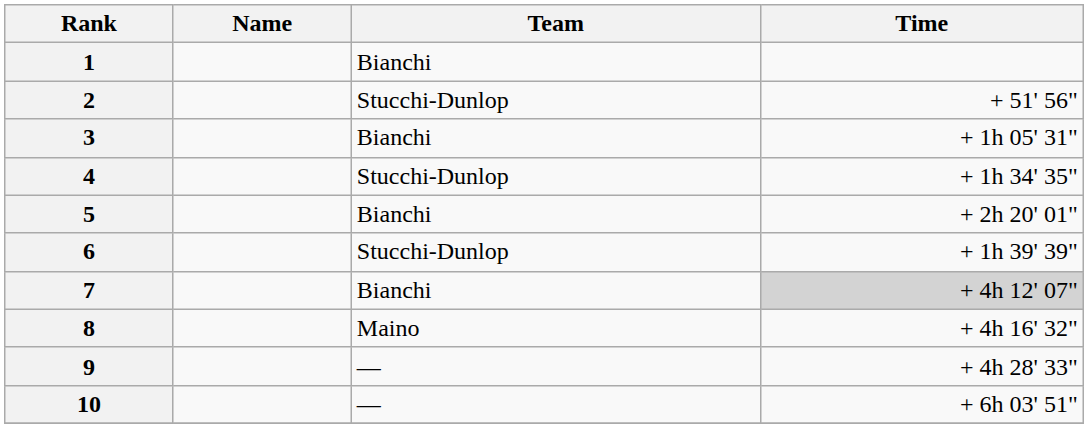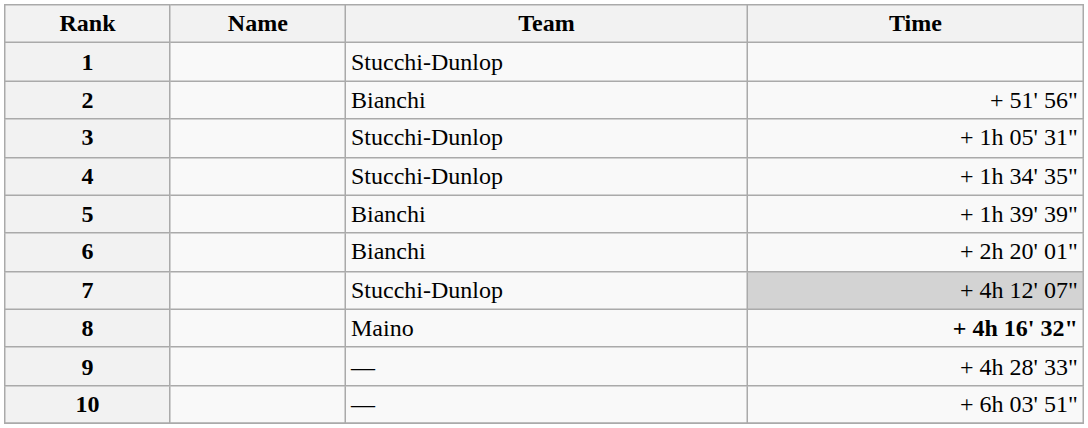 <table class="wikitable" style="width:45em;margin-bottom:0;">
 <tr>
 <th>Rank</th>
 <th>Name</th>
 <th>Team</th>
 <th>Time</th>
 </tr>
 <tr>
 <th style="text-align:center">1</th>
 <td></td>
-<td>Bianchi</td>
+<td>Stucchi-Dunlop</td>
 <td align="right"></td>
 </tr>
 <tr>
 <th style="text-align:center">2</th>
 <td></td>
-<td>Stucchi-Dunlop</td>
+<td>Bianchi</td>
 <td align="right">+ 51' 56"</td>
 </tr>
 <tr>
 <th style="text-align:center">3</th>
 <td></td>
-<td>Bianchi</td>
+<td>Stucchi-Dunlop</td>
 <td align="right">+ 1h 05' 31"</td>
 </tr>
 <tr>
 <th style="text-align:center">4</th>
 <td></td>
 <td>Stucchi-Dunlop</td>
 <td align="right">+ 1h 34' 35"</td>
 </tr>
 <tr>
 <th style="text-align:center">5</th>
 <td></td>
 <td>Bianchi</td>
-<td align="right">+ 2h 20' 01"</td>
+<td align="right">+ 1h 39' 39"</td>
 </tr>
 <tr>
 <th style="text-align:center">6</th>
 <td></td>
-<td>Stucchi-Dunlop</td>
-<td align="right">+ 1h 39' 39"</td>
+<td>Bianchi</td>
+<td align="right">+ 2h 20' 01"</td>
 </tr>
 <tr>
 <th style="text-align:center">7</th>
 <td></td>
-<td>Bianchi</td>
+<td>Stucchi-Dunlop</td>
 <td align="right" style="background: lightgrey;">+ 4h 12' 07"</td>
 </tr>
 <tr>
 <th style="text-align:center">8</th>
 <td></td>
 <td>Maino</td>
-<td align="right">+ 4h 16' 32"</td>
+<td align="right"><strong>+ 4h 16' 32"</strong></td>
 </tr>
 <tr>
 <th style="text-align:center">9</th>
 <td></td>
 <td>—</td>
 <td align="right">+ 4h 28' 33"</td>
 </tr>
 <tr>
 <th style="text-align:center">10</th>
 <td></td>
 <td>—</td>
 <td align="right">+ 6h 03' 51"</td>
 </tr>
 <tr>
 </tr>
 </table>
